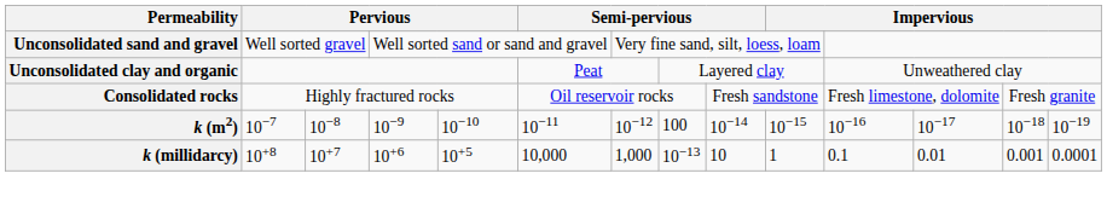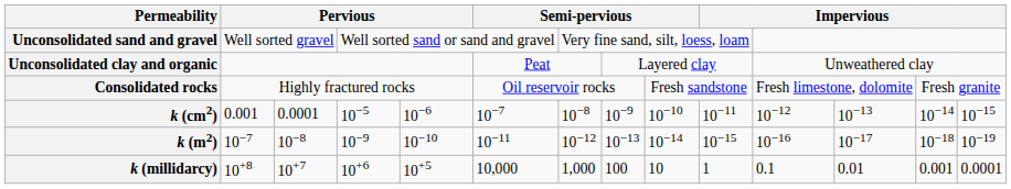 <table class="wikitable">
 <tr>
 <th style="text-align:right">Permeability</th>
 <th colspan="4">Pervious</th>
 <th colspan="4">Semi-pervious</th>
 <th colspan="5">Impervious</th>
 </tr>
 <tr>
 <th style="text-align:right">Unconsolidated sand and gravel</th>
 <td colspan="2" align="center">Well sorted <a href='#'>gravel</a></td>
 <td colspan="3" align="center">Well sorted <a href='#'>sand</a> or sand and gravel</td>
 <td colspan="4" align="center">Very fine sand, silt, <a href='#'>loess</a>, <a href='#'>loam</a></td>
 <td colspan="4"></td>
 </tr>
 <tr>
 <th style="text-align:right">Unconsolidated clay and organic</th>
 <td colspan="4"></td>
 <td colspan="2" align="center"><a href='#'>Peat</a></td>
 <td colspan="3" align="center">Layered <a href='#'>clay</a></td>
 <td colspan="4" align="center">Unweathered clay</td>
 </tr>
 <tr>
 <th style="text-align:right">Consolidated rocks</th>
 <td colspan="4" align="center">Highly fractured rocks</td>
 <td colspan="3" align="center"><a href='#'>Oil reservoir</a> rocks</td>
 <td colspan="2" align="center">Fresh <a href='#'>sandstone</a></td>
 <td colspan="2" align="center">Fresh <a href='#'>limestone</a>, <a href='#'>dolomite</a></td>
 <td colspan="2" align="center">Fresh <a href='#'>granite</a></td>
 </tr>
 <tr>
+<th style="text-align:right"><em>k</em> (cm<sup>2</sup>)</th>
+<td>0.001</td>
+<td>0.0001</td>
+<td>10<sup>−5</sup></td>
+<td>10<sup>−6</sup></td>
+<td>10<sup>−7</sup></td>
+<td>10<sup>−8</sup></td>
+<td>10<sup>−9</sup></td>
+<td>10<sup>−10</sup></td>
+<td>10<sup>−11</sup></td>
+<td>10<sup>−12</sup></td>
+<td>10<sup>−13</sup></td>
+<td>10<sup>−14</sup></td>
+<td>10<sup>−15</sup></td>
+</tr>
+<tr>
 <th style="text-align:right"><em>k</em> (m<sup>2</sup>)</th>
 <td>10<sup>−7</sup></td>
 <td>10<sup>−8</sup></td>
 <td>10<sup>−9</sup></td>
 <td>10<sup>−10</sup></td>
 <td>10<sup>−11</sup></td>
 <td>10<sup>−12</sup></td>
-<td>100</td>
+<td>10<sup>−13</sup></td>
 <td>10<sup>−14</sup></td>
 <td>10<sup>−15</sup></td>
 <td>10<sup>−16</sup></td>
 <td>10<sup>−17</sup></td>
 <td>10<sup>−18</sup></td>
 <td>10<sup>−19</sup></td>
 </tr>
 <tr>
 <th style="text-align:right"><em>k</em> (millidarcy)</th>
 <td>10<sup>+8</sup></td>
 <td>10<sup>+7</sup></td>
 <td>10<sup>+6</sup></td>
 <td>10<sup>+5</sup></td>
 <td>10,000</td>
 <td>1,000</td>
-<td>10<sup>−13</sup></td>
+<td>100</td>
 <td>10</td>
 <td>1</td>
 <td>0.1</td>
 <td>0.01</td>
 <td>0.001</td>
 <td>0.0001</td>
 </tr>
 </table>
